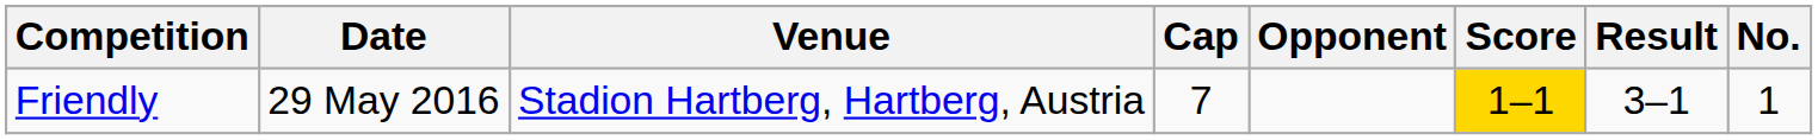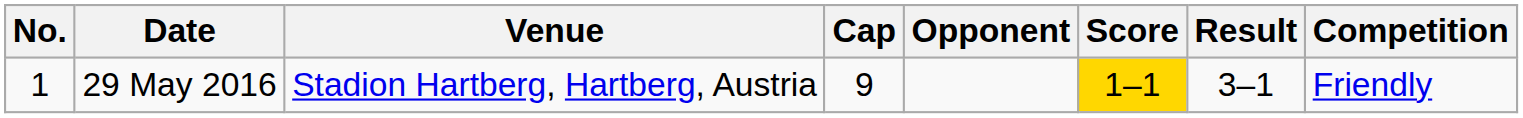 <table class="wikitable sortable">
 <tr>
-<th scope="col">Competition</th>
+<th scope="col">No.</th>
 <th scope="col" data-sort-type="date">Date</th>
 <th scope="col">Venue</th>
 <th scope="col">Cap</th>
 <th scope="col">Opponent</th>
 <th scope="col">Score</th>
 <th scope="col">Result</th>
-<th scope="col">No.</th>
+<th scope="col">Competition</th>
 </tr>
 <tr>
-<td><a href='#'>Friendly</a></td>
+<td style="text-align:center">1</td>
 <td>29 May 2016</td>
 <td><a href='#'>Stadion Hartberg</a>, <a href='#'>Hartberg</a>, Austria</td>
-<td style="text-align:center">7</td>
+<td style="text-align:center">9</td>
 <td></td>
 <td style="background: gold; text-align:center">1–1</td>
 <td style="text-align:center">3–1</td>
-<td style="text-align:center">1</td>
+<td><a href='#'>Friendly</a></td>
 </tr>
 </table>
